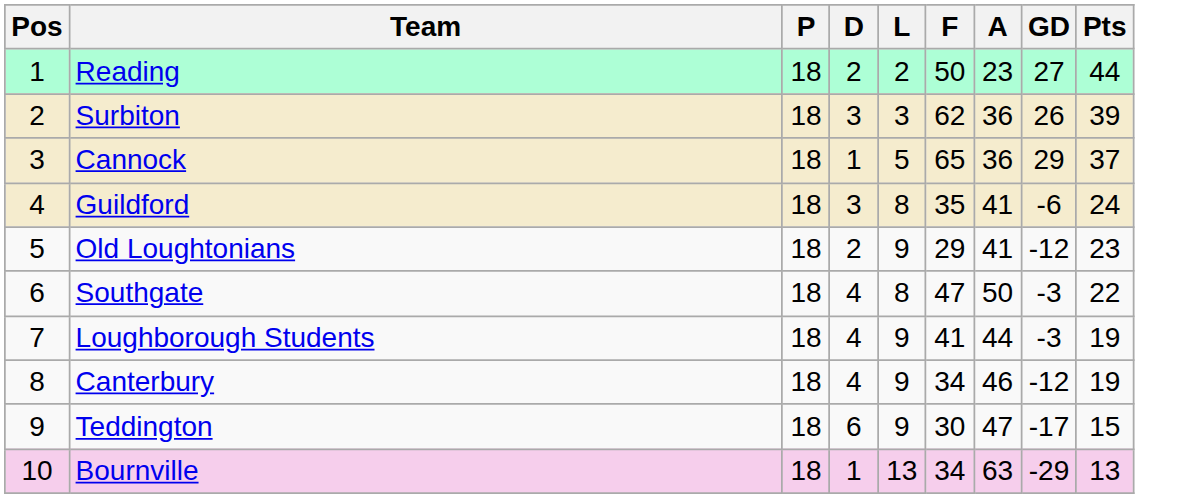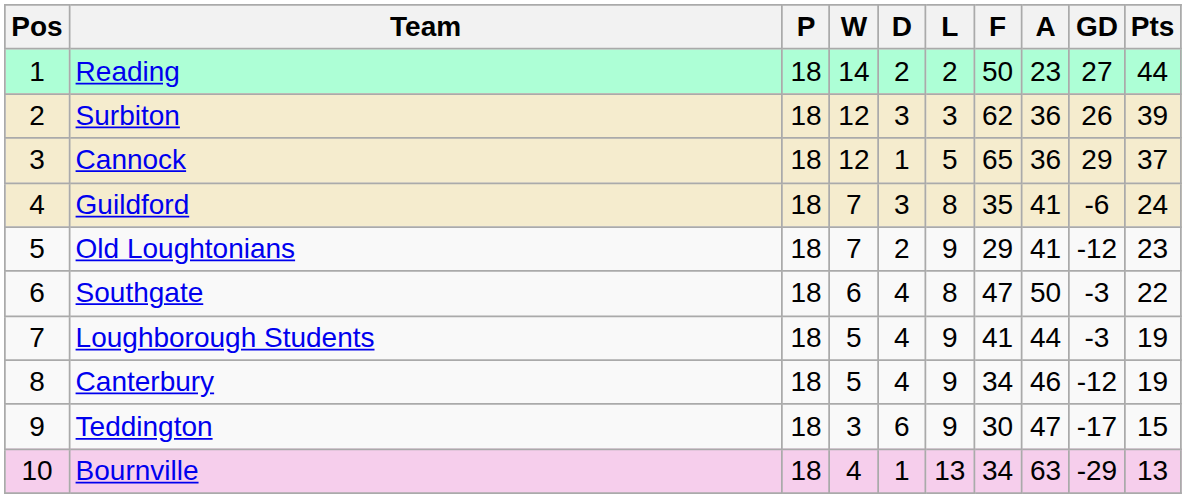 <table class="wikitable" style="font-size: 100%">
 <tr>
 <th width=20>Pos</th>
 <th width=400>Team</th>
 <th width=20>P</th>
+<th width=20>W</th>
 <th width=20>D</th>
 <th width=20>L</th>
 <th width=20>F</th>
 <th width=20>A</th>
 <th width=20>GD</th>
 <th width=20>Pts</th>
 </tr>
 <tr align=center style="background: #ADFFD6;">
 <td>1</td>
 <td align="left"><a href='#'>Reading</a></td>
 <td>18</td>
+<td>14</td>
 <td>2</td>
 <td>2</td>
 <td>50</td>
 <td>23</td>
 <td>27</td>
 <td>44</td>
 </tr>
 <tr align=center style="background: #F5ECCE;">
 <td>2</td>
 <td align="left"><a href='#'>Surbiton</a></td>
 <td>18</td>
+<td>12</td>
 <td>3</td>
 <td>3</td>
 <td>62</td>
 <td>36</td>
 <td>26</td>
 <td>39</td>
 </tr>
 <tr align=center style="background: #F5ECCE;">
 <td>3</td>
 <td align="left"><a href='#'>Cannock</a></td>
 <td>18</td>
+<td>12</td>
 <td>1</td>
 <td>5</td>
 <td>65</td>
 <td>36</td>
 <td>29</td>
 <td>37</td>
 </tr>
 <tr align=center style="background: #F5ECCE;">
 <td>4</td>
 <td align="left"><a href='#'>Guildford</a></td>
 <td>18</td>
+<td>7</td>
 <td>3</td>
 <td>8</td>
 <td>35</td>
 <td>41</td>
 <td>-6</td>
 <td>24</td>
 </tr>
 <tr align=center>
 <td>5</td>
 <td align="left"><a href='#'>Old Loughtonians</a></td>
 <td>18</td>
+<td>7</td>
 <td>2</td>
 <td>9</td>
 <td>29</td>
 <td>41</td>
 <td>-12</td>
 <td>23</td>
 </tr>
 <tr align=center>
 <td>6</td>
 <td align="left"><a href='#'>Southgate</a></td>
 <td>18</td>
+<td>6</td>
 <td>4</td>
 <td>8</td>
 <td>47</td>
 <td>50</td>
 <td>-3</td>
 <td>22</td>
 </tr>
 <tr align=center>
 <td>7</td>
 <td align="left"><a href='#'>Loughborough Students</a></td>
 <td>18</td>
+<td>5</td>
 <td>4</td>
 <td>9</td>
 <td>41</td>
 <td>44</td>
 <td>-3</td>
 <td>19</td>
 </tr>
 <tr align=center>
 <td>8</td>
 <td align="left"><a href='#'>Canterbury</a></td>
 <td>18</td>
+<td>5</td>
 <td>4</td>
 <td>9</td>
 <td>34</td>
 <td>46</td>
 <td>-12</td>
 <td>19</td>
 </tr>
 <tr align=center>
 <td>9</td>
 <td align="left"><a href='#'>Teddington</a></td>
 <td>18</td>
+<td>3</td>
 <td>6</td>
 <td>9</td>
 <td>30</td>
 <td>47</td>
 <td>-17</td>
 <td>15</td>
 </tr>
 <tr align=center style="background: #F6CEEC;">
 <td>10</td>
 <td align="left"><a href='#'>Bournville</a></td>
 <td>18</td>
+<td>4</td>
 <td>1</td>
 <td>13</td>
 <td>34</td>
 <td>63</td>
 <td>-29</td>
 <td>13</td>
 </tr>
 </table>
